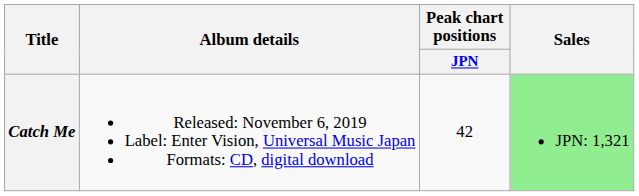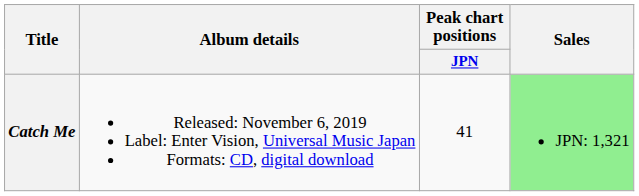 <table class="wikitable plainrowheaders" style="text-align:center;">
 <tr>
 <th rowspan="2" scope="col">Title</th>
 <th rowspan="2" scope="col">Album details</th>
 <th scope="col" style="width:5em;">Peak chart positions</th>
 <th rowspan="2" scope="col">Sales</th>
 </tr>
 <tr>
 <th scope="col" style="width:3em;font-size:90%;"><a href='#'>JPN</a><br></th>
 </tr>
 <tr>
 <th scope="row"><em>Catch Me</em></th>
 <td><br><ul><li>Released: November 6, 2019</li><li>Label: Enter Vision, <a href='#'>Universal Music Japan</a></li><li>Formats: <a href='#'>CD</a>, <a href='#'>digital download</a></li></ul></td>
-<td>42</td>
+<td>41</td>
 <td style="background: lightgreen;"><br><ul><li>JPN: 1,321 </li></ul></td>
 </tr>
 </table>
